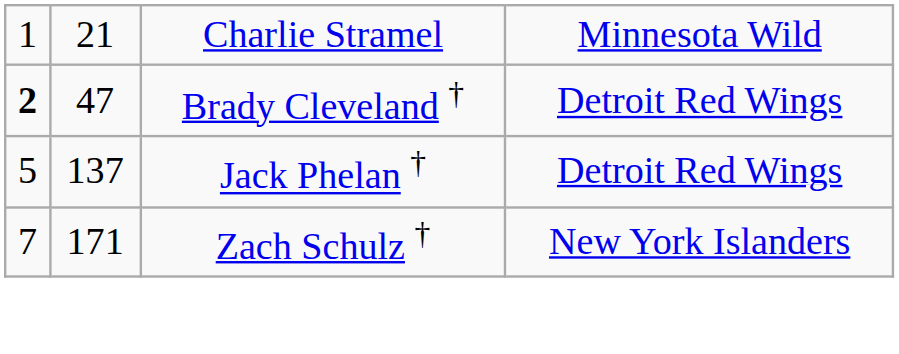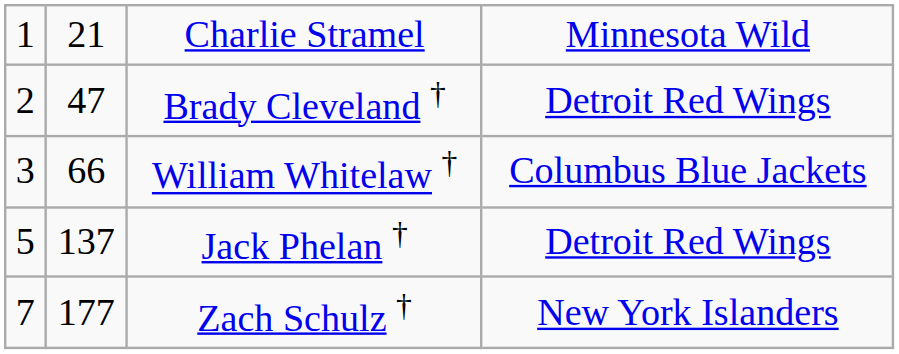 <table class="wikitable" width="60%">
 <tr align="center" bgcolor="">
 <td>1</td>
 <td>21</td>
 <td><a href='#'>Charlie Stramel</a></td>
 <td><a href='#'>Minnesota Wild</a></td>
 </tr>
 <tr align="center" bgcolor="">
-<td><strong>2</strong></td>
+<td>2</td>
 <td>47</td>
 <td><a href='#'>Brady Cleveland</a> <sup>†</sup></td>
 <td><a href='#'>Detroit Red Wings</a></td>
+</tr>
+<tr align="center" bgcolor="">
+<td>3</td>
+<td>66</td>
+<td><a href='#'>William Whitelaw</a> <sup>†</sup></td>
+<td><a href='#'>Columbus Blue Jackets</a></td>
 </tr>
 <tr align="center" bgcolor="">
 <td>5</td>
 <td>137</td>
 <td><a href='#'>Jack Phelan</a> <sup>†</sup></td>
 <td><a href='#'>Detroit Red Wings</a></td>
 </tr>
 <tr align="center" bgcolor="">
 <td>7</td>
-<td>171</td>
+<td>177</td>
 <td><a href='#'>Zach Schulz</a> <sup>†</sup></td>
 <td><a href='#'>New York Islanders</a></td>
 </tr>
 </table>
